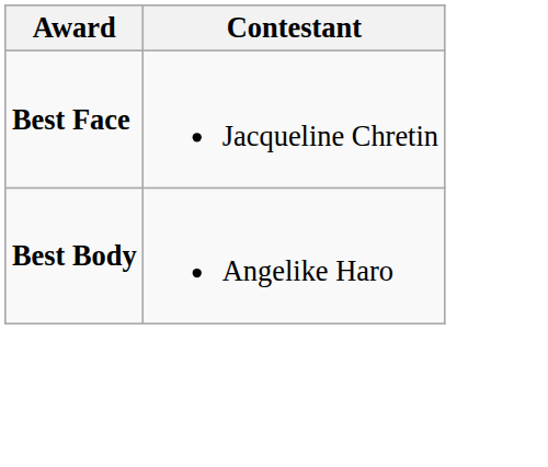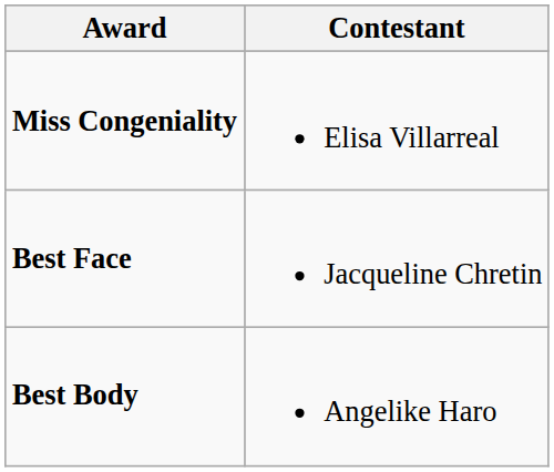 <table class="wikitable">
 <tr>
 <th>Award</th>
 <th>Contestant</th>
+</tr>
+<tr>
+<td><strong>Miss Congeniality</strong></td>
+<td><br><ul><li>Elisa Villarreal</li></ul></td>
 </tr>
 <tr>
 <td><strong>Best Face</strong></td>
 <td><br><ul><li>Jacqueline Chretin</li></ul></td>
 </tr>
 <tr>
 <td><strong>Best Body</strong></td>
 <td><br><ul><li>Angelike Haro</li></ul></td>
 </tr>
 </table>
